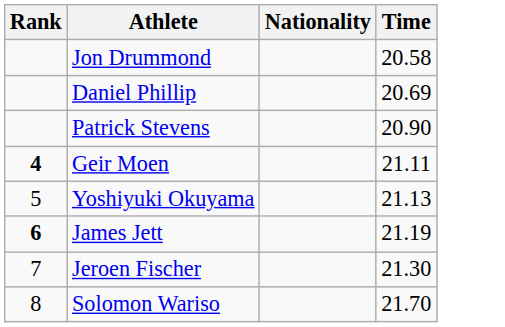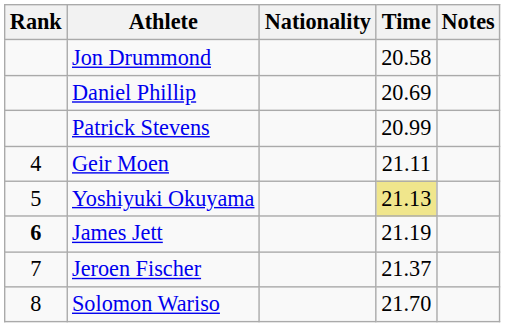 <table class="wikitable sortable" style="text-align:center">
 <tr>
 <th>Rank</th>
 <th>Athlete</th>
 <th>Nationality</th>
 <th>Time</th>
+<th>Notes</th>
 </tr>
 <tr>
 <td></td>
 <td align=left><a href='#'>Jon Drummond</a></td>
 <td align=left></td>
 <td>20.58</td>
+<td></td>
 </tr>
 <tr>
 <td></td>
 <td align=left><a href='#'>Daniel Phillip</a></td>
 <td align=left></td>
 <td>20.69</td>
+<td></td>
 </tr>
 <tr>
 <td></td>
 <td align=left><a href='#'>Patrick Stevens</a></td>
 <td align=left></td>
-<td>20.90</td>
+<td>20.99</td>
+<td></td>
 </tr>
 <tr>
-<td><strong>4</strong></td>
+<td>4</td>
 <td align=left><a href='#'>Geir Moen</a></td>
 <td align=left></td>
 <td>21.11</td>
+<td></td>
 </tr>
 <tr>
 <td>5</td>
 <td align=left><a href='#'>Yoshiyuki Okuyama</a></td>
 <td align=left></td>
-<td>21.13</td>
+<td style="background: khaki;">21.13</td>
+<td></td>
 </tr>
 <tr>
 <td><strong>6</strong></td>
 <td align=left><a href='#'>James Jett</a></td>
 <td align=left></td>
 <td>21.19</td>
+<td></td>
 </tr>
 <tr>
 <td>7</td>
 <td align=left><a href='#'>Jeroen Fischer</a></td>
 <td align=left></td>
-<td>21.30</td>
+<td>21.37</td>
+<td></td>
 </tr>
 <tr>
 <td>8</td>
 <td align=left><a href='#'>Solomon Wariso</a></td>
 <td align=left></td>
 <td>21.70</td>
+<td></td>
 </tr>
 </table>
